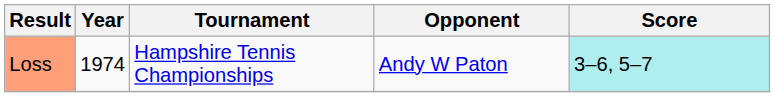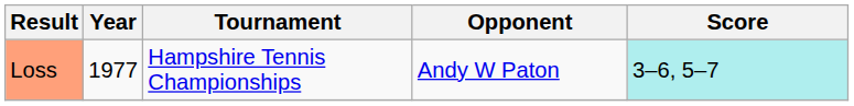 <table class="sortable wikitable">
 <tr>
 <th style="width:40px">Result</th>
 <th style="width:30px">Year</th>
 <th style="width:200px">Tournament</th>
 <th style="width:160px">Opponent</th>
 <th style="width:170px" class="unsortable">Score</th>
 </tr>
 <tr>
 <td style="background:#ffa07a;">Loss</td>
-<td>1974</td>
+<td>1977</td>
 <td><a href='#'>Hampshire Tennis Championships</a></td>
 <td> <a href='#'>Andy W Paton</a></td>
 <td style="background: paleturquoise;">3–6, 5–7</td>
 </tr>
 <tr>
 </tr>
 </table>
